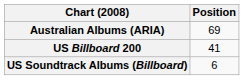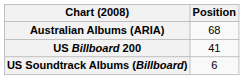 <table class="wikitable sortable plainrowheaders" style="text-align:center">
 <tr>
 <th scope="col">Chart (2008)</th>
 <th scope="col">Position</th>
 </tr>
 <tr>
 <th scope="row">Australian Albums (ARIA)</th>
-<td>69</td>
+<td>68</td>
 </tr>
 <tr>
 <th scope="row">US <em>Billboard</em> 200</th>
 <td>41</td>
 </tr>
 <tr>
 <th scope="row">US Soundtrack Albums (<em>Billboard</em>)</th>
 <td>6</td>
 </tr>
 </table>
